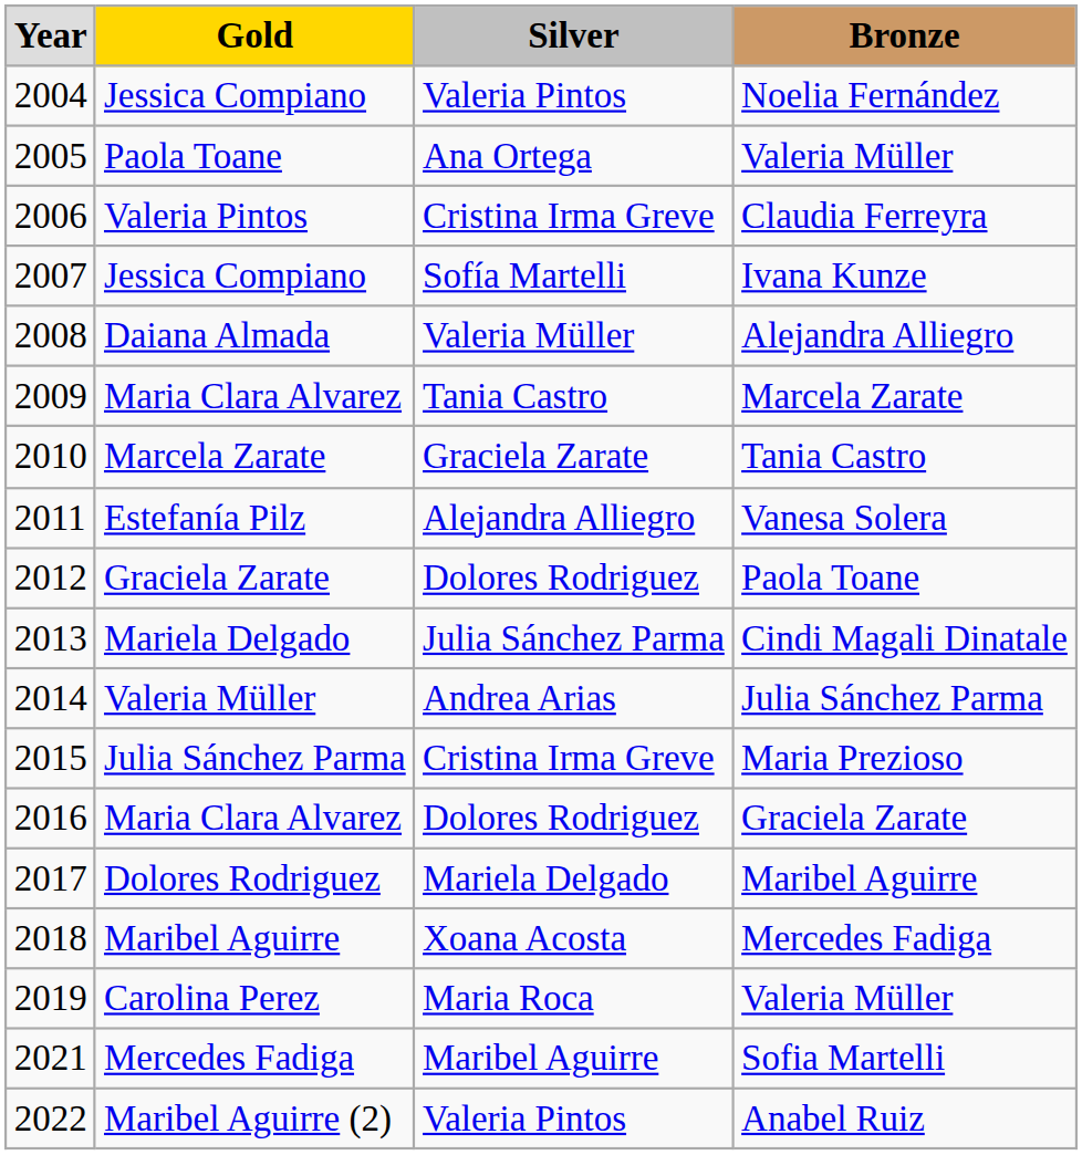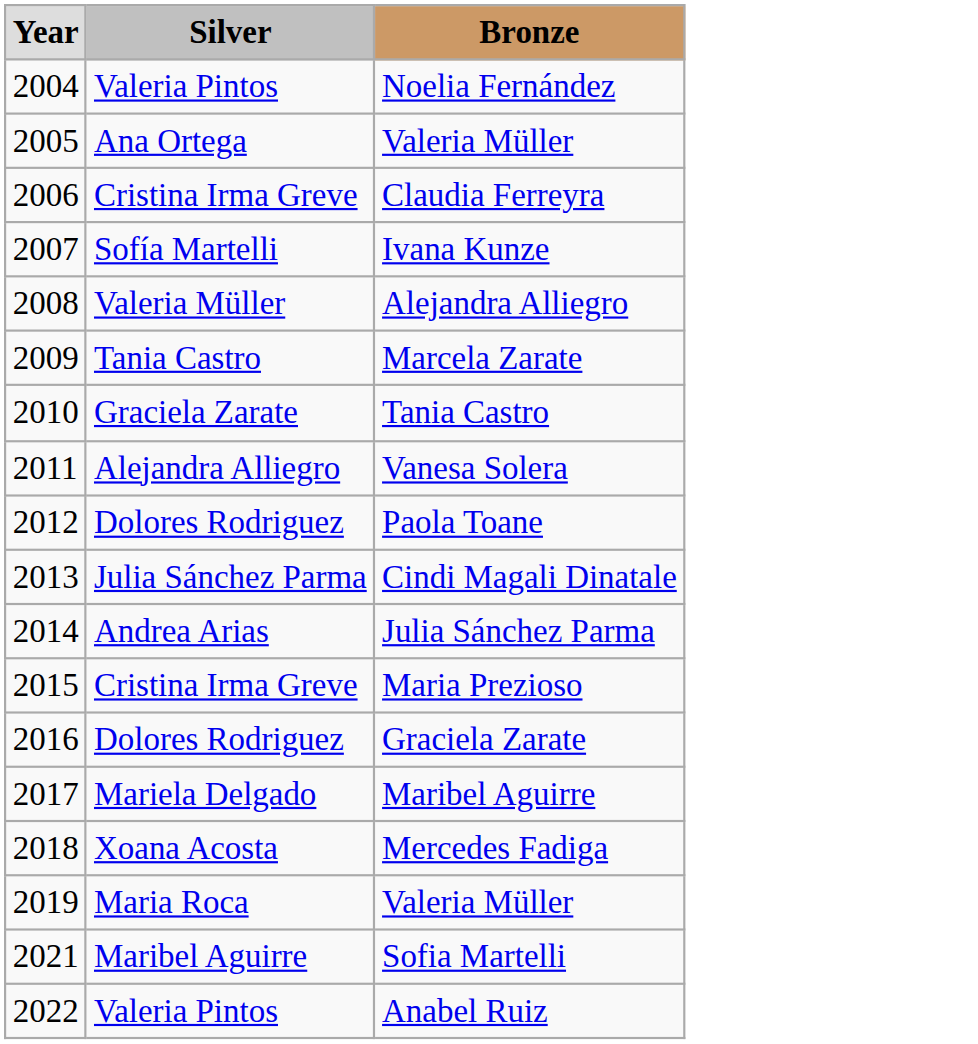 <table class="wikitable sortable alternance" style="font-size:95%">
 <tr>
 <td style="background:#DDDDDD; font-weight:bold; text-align:center;">Year</td>
-<td style="background:gold; font-weight:bold; text-align:center;">Gold</td>
 <td style="background:silver; font-weight:bold; text-align:center;">Silver</td>
 <td style="background:#cc9966; font-weight:bold; text-align:center;">Bronze</td>
 </tr>
 <tr>
 <td>2004</td>
-<td><a href='#'>Jessica Compiano</a></td>
 <td><a href='#'>Valeria Pintos</a></td>
 <td><a href='#'>Noelia Fernández</a></td>
 </tr>
 <tr>
 <td>2005</td>
-<td><a href='#'>Paola Toane</a></td>
 <td><a href='#'>Ana Ortega</a></td>
 <td><a href='#'>Valeria Müller</a></td>
 </tr>
 <tr>
 <td>2006</td>
-<td><a href='#'>Valeria Pintos</a></td>
 <td><a href='#'>Cristina Irma Greve</a></td>
 <td><a href='#'>Claudia Ferreyra</a></td>
 </tr>
 <tr>
 <td>2007</td>
-<td><a href='#'>Jessica Compiano</a></td>
 <td><a href='#'>Sofía Martelli</a></td>
 <td><a href='#'>Ivana Kunze</a></td>
 </tr>
 <tr>
 <td>2008</td>
-<td><a href='#'>Daiana Almada</a></td>
 <td><a href='#'>Valeria Müller</a></td>
 <td><a href='#'>Alejandra Alliegro</a></td>
 </tr>
 <tr>
 <td>2009</td>
-<td><a href='#'>Maria Clara Alvarez</a></td>
 <td><a href='#'>Tania Castro</a></td>
 <td><a href='#'>Marcela Zarate</a></td>
 </tr>
 <tr>
 <td>2010</td>
-<td><a href='#'>Marcela Zarate</a></td>
 <td><a href='#'>Graciela Zarate</a></td>
 <td><a href='#'>Tania Castro</a></td>
 </tr>
 <tr>
 <td>2011</td>
-<td><a href='#'>Estefanía Pilz</a></td>
 <td><a href='#'>Alejandra Alliegro</a></td>
 <td><a href='#'>Vanesa Solera</a></td>
 </tr>
 <tr>
 <td>2012</td>
-<td><a href='#'>Graciela Zarate</a></td>
 <td><a href='#'>Dolores Rodriguez</a></td>
 <td><a href='#'>Paola Toane</a></td>
 </tr>
 <tr>
 <td>2013</td>
-<td><a href='#'>Mariela Delgado</a></td>
 <td><a href='#'>Julia Sánchez Parma</a></td>
 <td><a href='#'>Cindi Magali Dinatale</a></td>
 </tr>
 <tr>
 <td>2014</td>
-<td><a href='#'>Valeria Müller</a></td>
 <td><a href='#'>Andrea Arias</a></td>
 <td><a href='#'>Julia Sánchez Parma</a></td>
 </tr>
 <tr>
 <td>2015</td>
-<td><a href='#'>Julia Sánchez Parma</a></td>
 <td><a href='#'>Cristina Irma Greve</a></td>
 <td><a href='#'>Maria Prezioso</a></td>
 </tr>
 <tr>
 <td>2016</td>
-<td><a href='#'>Maria Clara Alvarez</a></td>
 <td><a href='#'>Dolores Rodriguez</a></td>
 <td><a href='#'>Graciela Zarate</a></td>
 </tr>
 <tr>
 <td>2017</td>
-<td><a href='#'>Dolores Rodriguez</a></td>
 <td><a href='#'>Mariela Delgado</a></td>
 <td><a href='#'>Maribel Aguirre</a></td>
 </tr>
 <tr>
 <td>2018</td>
-<td><a href='#'>Maribel Aguirre</a></td>
 <td><a href='#'>Xoana Acosta</a></td>
 <td><a href='#'>Mercedes Fadiga</a></td>
 </tr>
 <tr>
 <td>2019</td>
-<td><a href='#'>Carolina Perez</a></td>
 <td><a href='#'>Maria Roca</a></td>
 <td><a href='#'>Valeria Müller</a></td>
 </tr>
 <tr>
 <td>2021</td>
-<td><a href='#'>Mercedes Fadiga</a></td>
 <td><a href='#'>Maribel Aguirre</a></td>
 <td><a href='#'>Sofia Martelli</a></td>
 </tr>
 <tr>
 <td>2022</td>
-<td><a href='#'>Maribel Aguirre</a> (2)</td>
 <td><a href='#'>Valeria Pintos</a></td>
 <td><a href='#'>Anabel Ruiz</a></td>
 </tr>
 </table>
